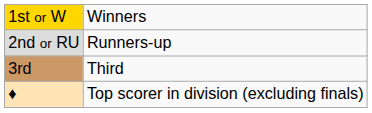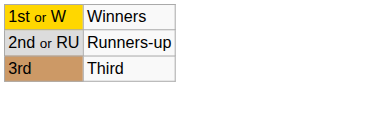 <table class="wikitable" text-align:center">
 <tr>
 <td bgcolor=gold>1st <small>or</small> W</td>
 <td>Winners</td>
 </tr>
 <tr>
 <td bgcolor=#DCDCDC>2nd <small>or</small> RU</td>
 <td>Runners-up</td>
 </tr>
 <tr>
 <td bgcolor=#CC9966>3rd</td>
 <td>Third</td>
 </tr>
-<tr>
-<td bgcolor=#FFE4B5>♦</td>
-<td>Top scorer in division (excluding finals)</td>
-</tr>
 </table>
